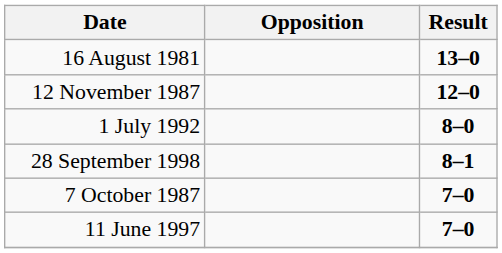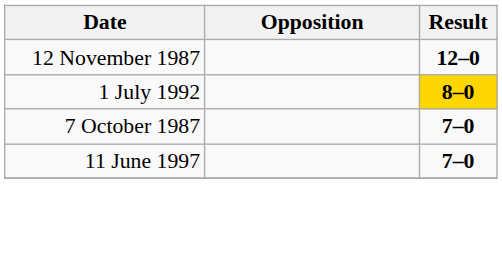 <table class="wikitable" style="float:left;">
 <tr>
 <th width=140>Date</th>
 <th width=150>Opposition</th>
 <th width=50>Result</th>
-</tr>
-<tr>
-<td align=right>16 August 1981</td>
-<td></td>
-<td align=center><strong>13–0</strong></td>
 </tr>
 <tr>
 <td align=right>12 November 1987</td>
 <td></td>
 <td align=center><strong>12–0</strong></td>
 </tr>
 <tr>
 <td align=right>1 July 1992</td>
 <td></td>
-<td align=center><strong>8–0</strong></td>
-</tr>
-<tr>
-<td align=right>28 September 1998</td>
-<td></td>
-<td align=center><strong>8–1</strong></td>
+<td align=center style="background: gold;"><strong>8–0</strong></td>
 </tr>
 <tr>
 <td align=right>7 October 1987</td>
 <td></td>
 <td align=center><strong>7–0</strong></td>
 </tr>
 <tr>
 <td align=right>11 June 1997</td>
 <td></td>
 <td align=center><strong>7–0</strong></td>
 </tr>
 <tr>
 </tr>
 </table>
